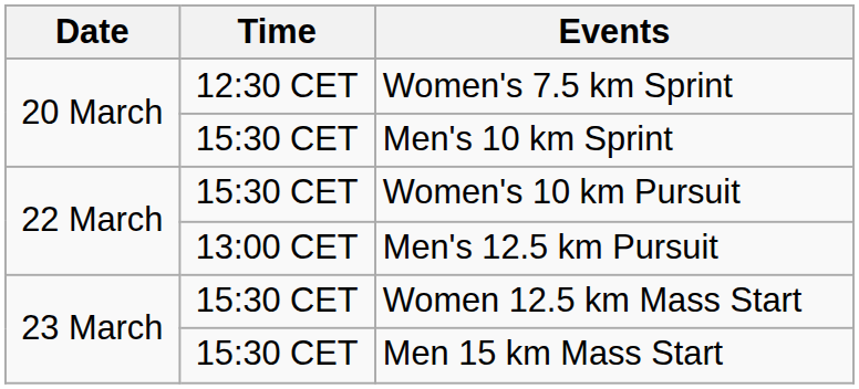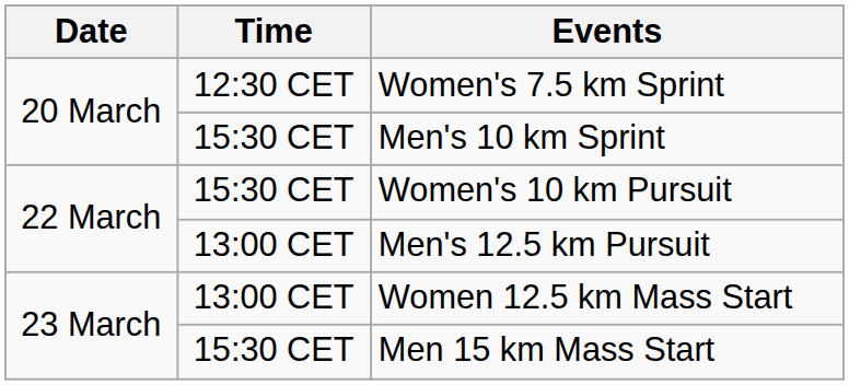 <table class="wikitable" style="text-align: center" width="400">
 <tr>
 <th>Date</th>
 <th>Time</th>
 <th>Events</th>
 </tr>
 <tr>
 <td rowspan=2>20 March</td>
 <td>12:30 CET</td>
 <td style="text-align: left">Women's 7.5 km Sprint</td>
 </tr>
 <tr>
 <td>15:30 CET</td>
 <td style="text-align: left">Men's 10 km Sprint</td>
 </tr>
 <tr>
 <td rowspan=2>22 March</td>
 <td>15:30 CET</td>
 <td style="text-align: left">Women's 10 km Pursuit</td>
 </tr>
 <tr>
 <td>13:00 CET</td>
 <td style="text-align: left">Men's 12.5 km Pursuit</td>
 </tr>
 <tr>
 <td rowspan=2>23 March</td>
-<td>15:30 CET</td>
+<td>13:00 CET</td>
 <td style="text-align: left">Women 12.5 km Mass Start</td>
 </tr>
 <tr>
 <td>15:30 CET</td>
 <td style="text-align: left">Men 15 km Mass Start</td>
 </tr>
 </table>
